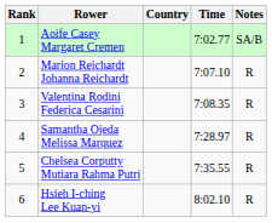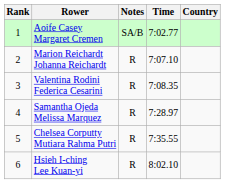 <table class="wikitable" style="text-align:center">
 <tr>
 <th>Rank</th>
 <th>Rower</th>
+<th>Notes</th>
+<th>Time</th>
 <th>Country</th>
-<th>Time</th>
-<th>Notes</th>
 </tr>
 <tr bgcolor=ccffcc>
 <td>1</td>
 <td align="left"><a href='#'>Aoife Casey</a><br><a href='#'>Margaret Cremen</a></td>
+<td>SA/B</td>
+<td>7:02.77</td>
 <td align="left"></td>
-<td>7:02.77</td>
-<td>SA/B</td>
 </tr>
 <tr>
 <td>2</td>
 <td align="left"><a href='#'>Marion Reichardt</a><br><a href='#'>Johanna Reichardt</a></td>
+<td>R</td>
+<td>7:07.10</td>
 <td align="left"></td>
-<td>7:07.10</td>
-<td>R</td>
 </tr>
 <tr>
 <td>3</td>
 <td align="left"><a href='#'>Valentina Rodini</a><br><a href='#'>Federica Cesarini</a></td>
+<td>R</td>
+<td>7:08.35</td>
 <td align="left"></td>
-<td>7:08.35</td>
-<td>R</td>
 </tr>
 <tr>
 <td>4</td>
 <td align="left"><a href='#'>Samantha Ojeda</a><br><a href='#'>Melissa Marquez</a></td>
+<td>R</td>
+<td>7:28.97</td>
 <td align="left"></td>
-<td>7:28.97</td>
-<td>R</td>
 </tr>
 <tr>
 <td>5</td>
 <td align="left"><a href='#'>Chelsea Corputty</a><br><a href='#'>Mutiara Rahma Putri</a></td>
+<td>R</td>
+<td>7:35.55</td>
 <td align="left"></td>
-<td>7:35.55</td>
-<td>R</td>
 </tr>
 <tr>
 <td>6</td>
 <td align="left"><a href='#'>Hsieh I-ching</a><br><a href='#'>Lee Kuan-yi</a></td>
+<td>R</td>
+<td>8:02.10</td>
 <td align="left"></td>
-<td>8:02.10</td>
-<td>R</td>
 </tr>
 </table>
